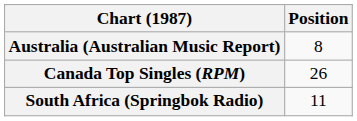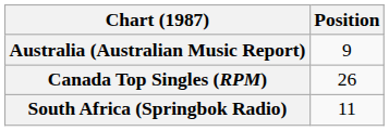 <table class="wikitable sortable plainrowheaders" style="text-align:center">
 <tr>
 <th>Chart (1987)</th>
 <th>Position</th>
 </tr>
 <tr>
 <th scope="row">Australia (Australian Music Report)</th>
-<td>8</td>
+<td>9</td>
 </tr>
 <tr>
 <th scope="row">Canada Top Singles (<em>RPM</em>)</th>
 <td>26</td>
 </tr>
 <tr>
 <th scope="row">South Africa (Springbok Radio)</th>
 <td>11</td>
 </tr>
 </table>
